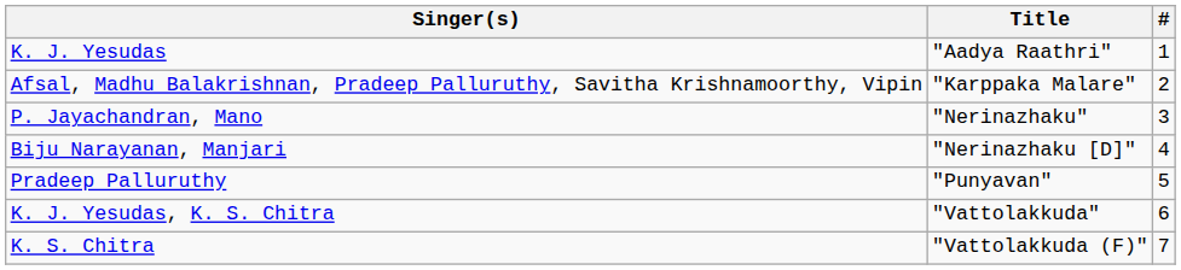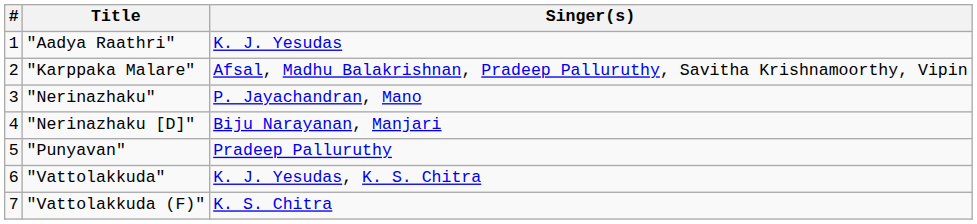 <table class="wikitable" style="font-size:95%;">
 <tr>
+<th>#</th>
+<th>Title</th>
 <th>Singer(s)</th>
-<th>Title</th>
-<th>#</th>
 </tr>
 <tr>
+<td>1</td>
+<td>"Aadya Raathri"</td>
 <td><a href='#'>K. J. Yesudas</a></td>
-<td>"Aadya Raathri"</td>
-<td>1</td>
 </tr>
 <tr>
+<td>2</td>
+<td>"Karppaka Malare"</td>
 <td><a href='#'>Afsal</a>, <a href='#'>Madhu Balakrishnan</a>, <a href='#'>Pradeep Palluruthy</a>, Savitha Krishnamoorthy, Vipin</td>
-<td>"Karppaka Malare"</td>
-<td>2</td>
 </tr>
 <tr>
+<td>3</td>
+<td>"Nerinazhaku"</td>
 <td><a href='#'>P. Jayachandran</a>, <a href='#'>Mano</a></td>
-<td>"Nerinazhaku"</td>
-<td>3</td>
 </tr>
 <tr>
+<td>4</td>
+<td>"Nerinazhaku [D]"</td>
 <td><a href='#'>Biju Narayanan</a>, <a href='#'>Manjari</a></td>
-<td>"Nerinazhaku [D]"</td>
-<td>4</td>
 </tr>
 <tr>
+<td>5</td>
+<td>"Punyavan"</td>
 <td><a href='#'>Pradeep Palluruthy</a></td>
-<td>"Punyavan"</td>
-<td>5</td>
 </tr>
 <tr>
+<td>6</td>
+<td>"Vattolakkuda"</td>
 <td><a href='#'>K. J. Yesudas</a>, <a href='#'>K. S. Chitra</a></td>
-<td>"Vattolakkuda"</td>
-<td>6</td>
 </tr>
 <tr>
+<td>7</td>
+<td>"Vattolakkuda (F)"</td>
 <td><a href='#'>K. S. Chitra</a></td>
-<td>"Vattolakkuda (F)"</td>
-<td>7</td>
 </tr>
 </table>
